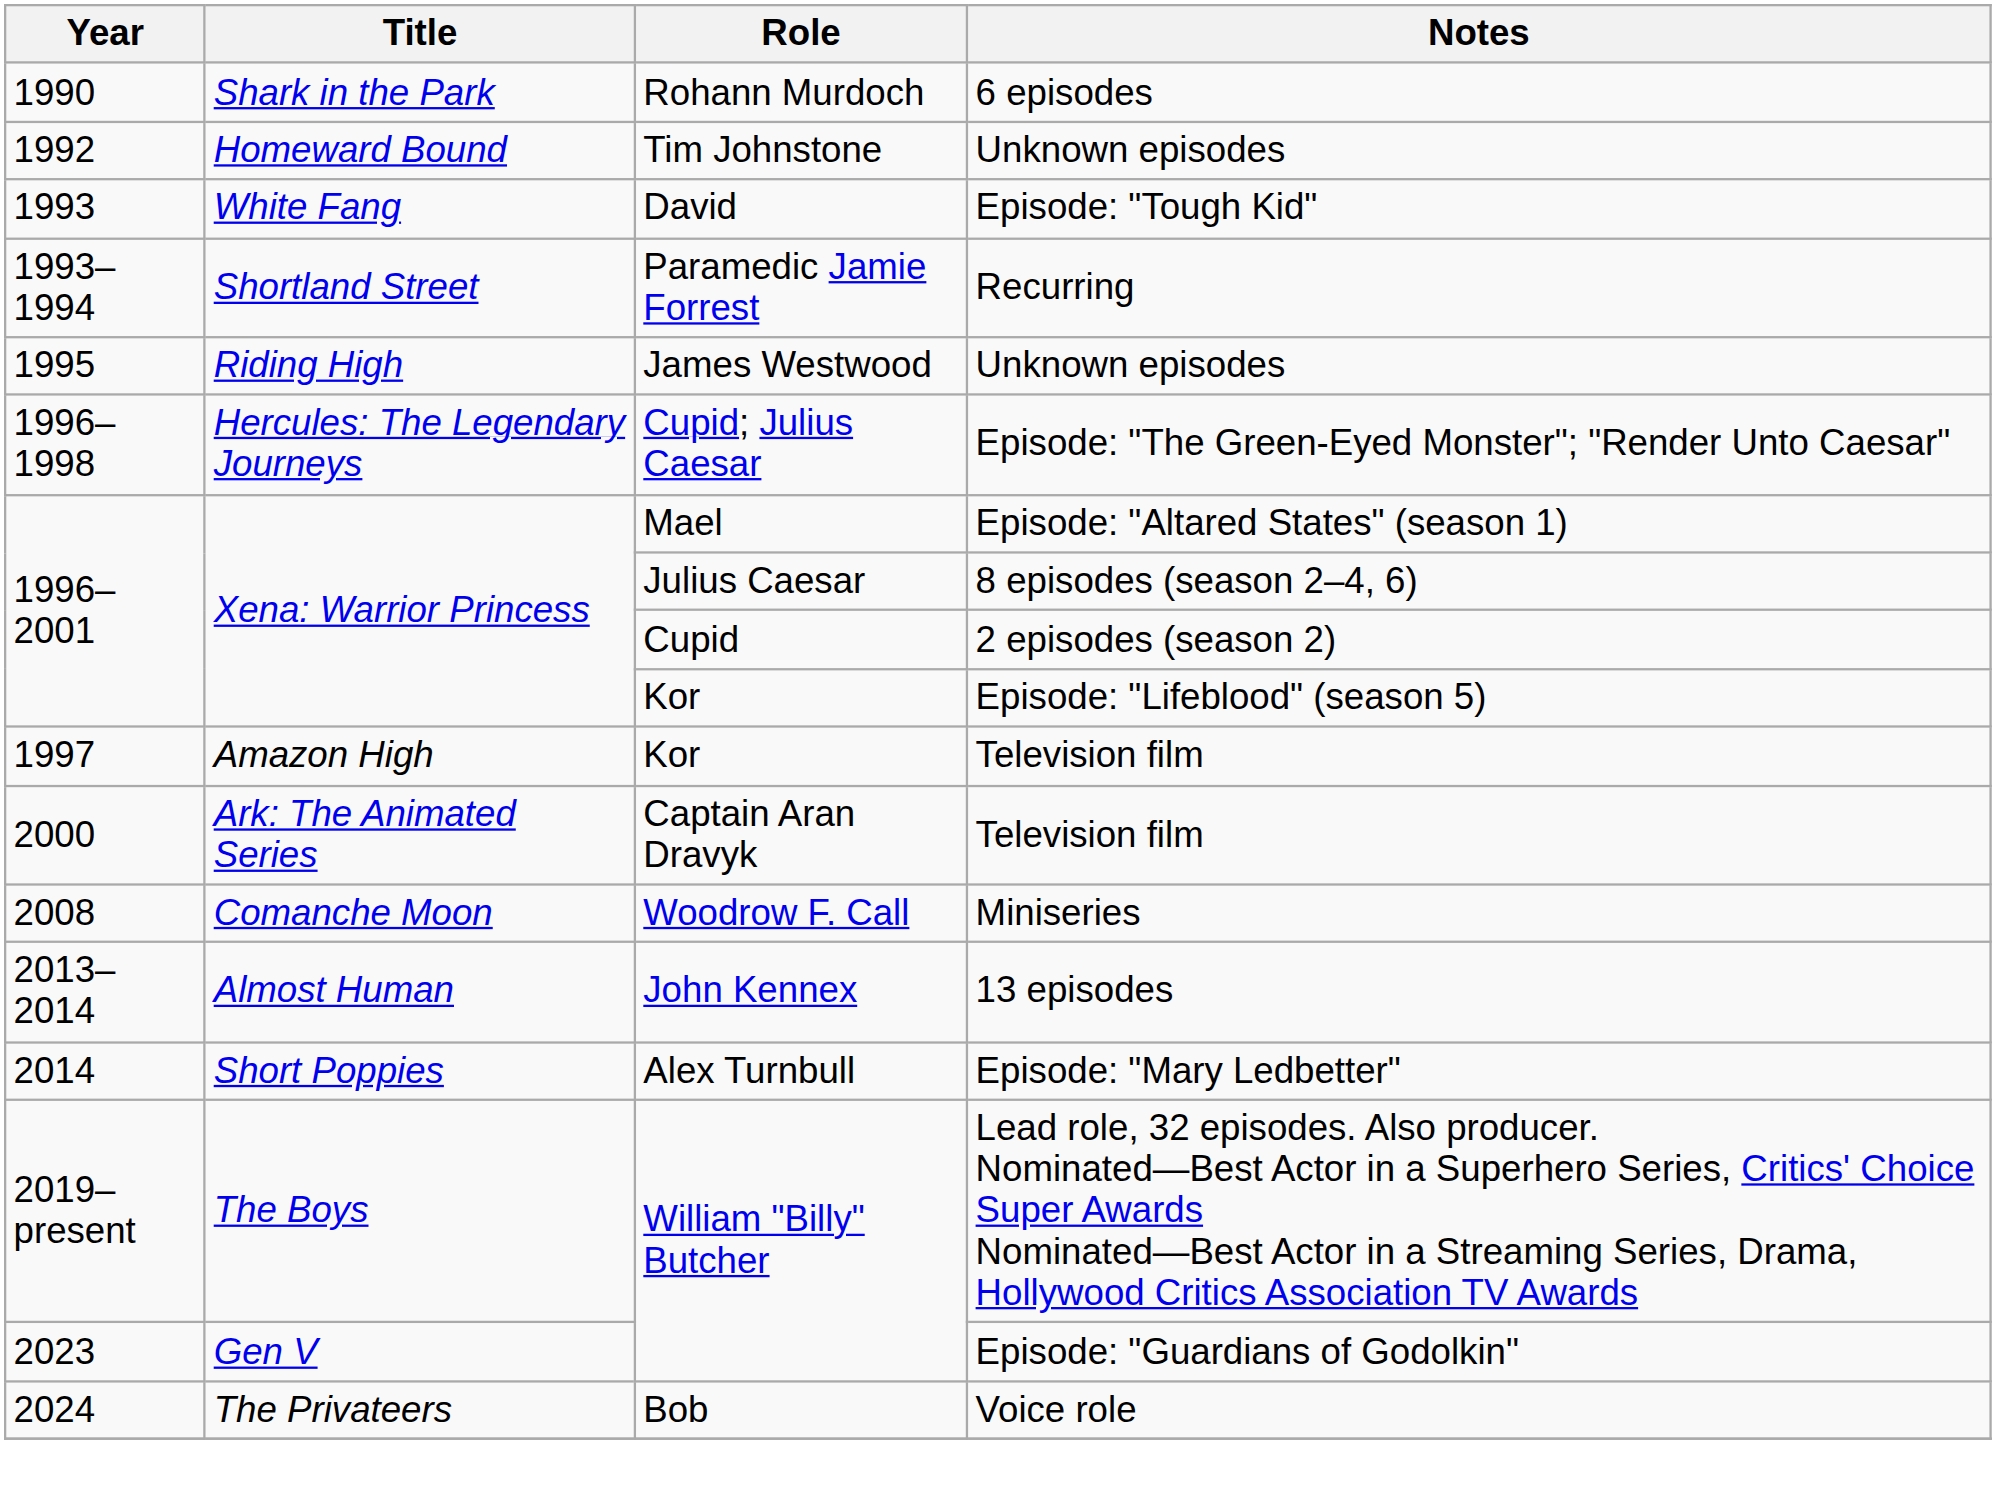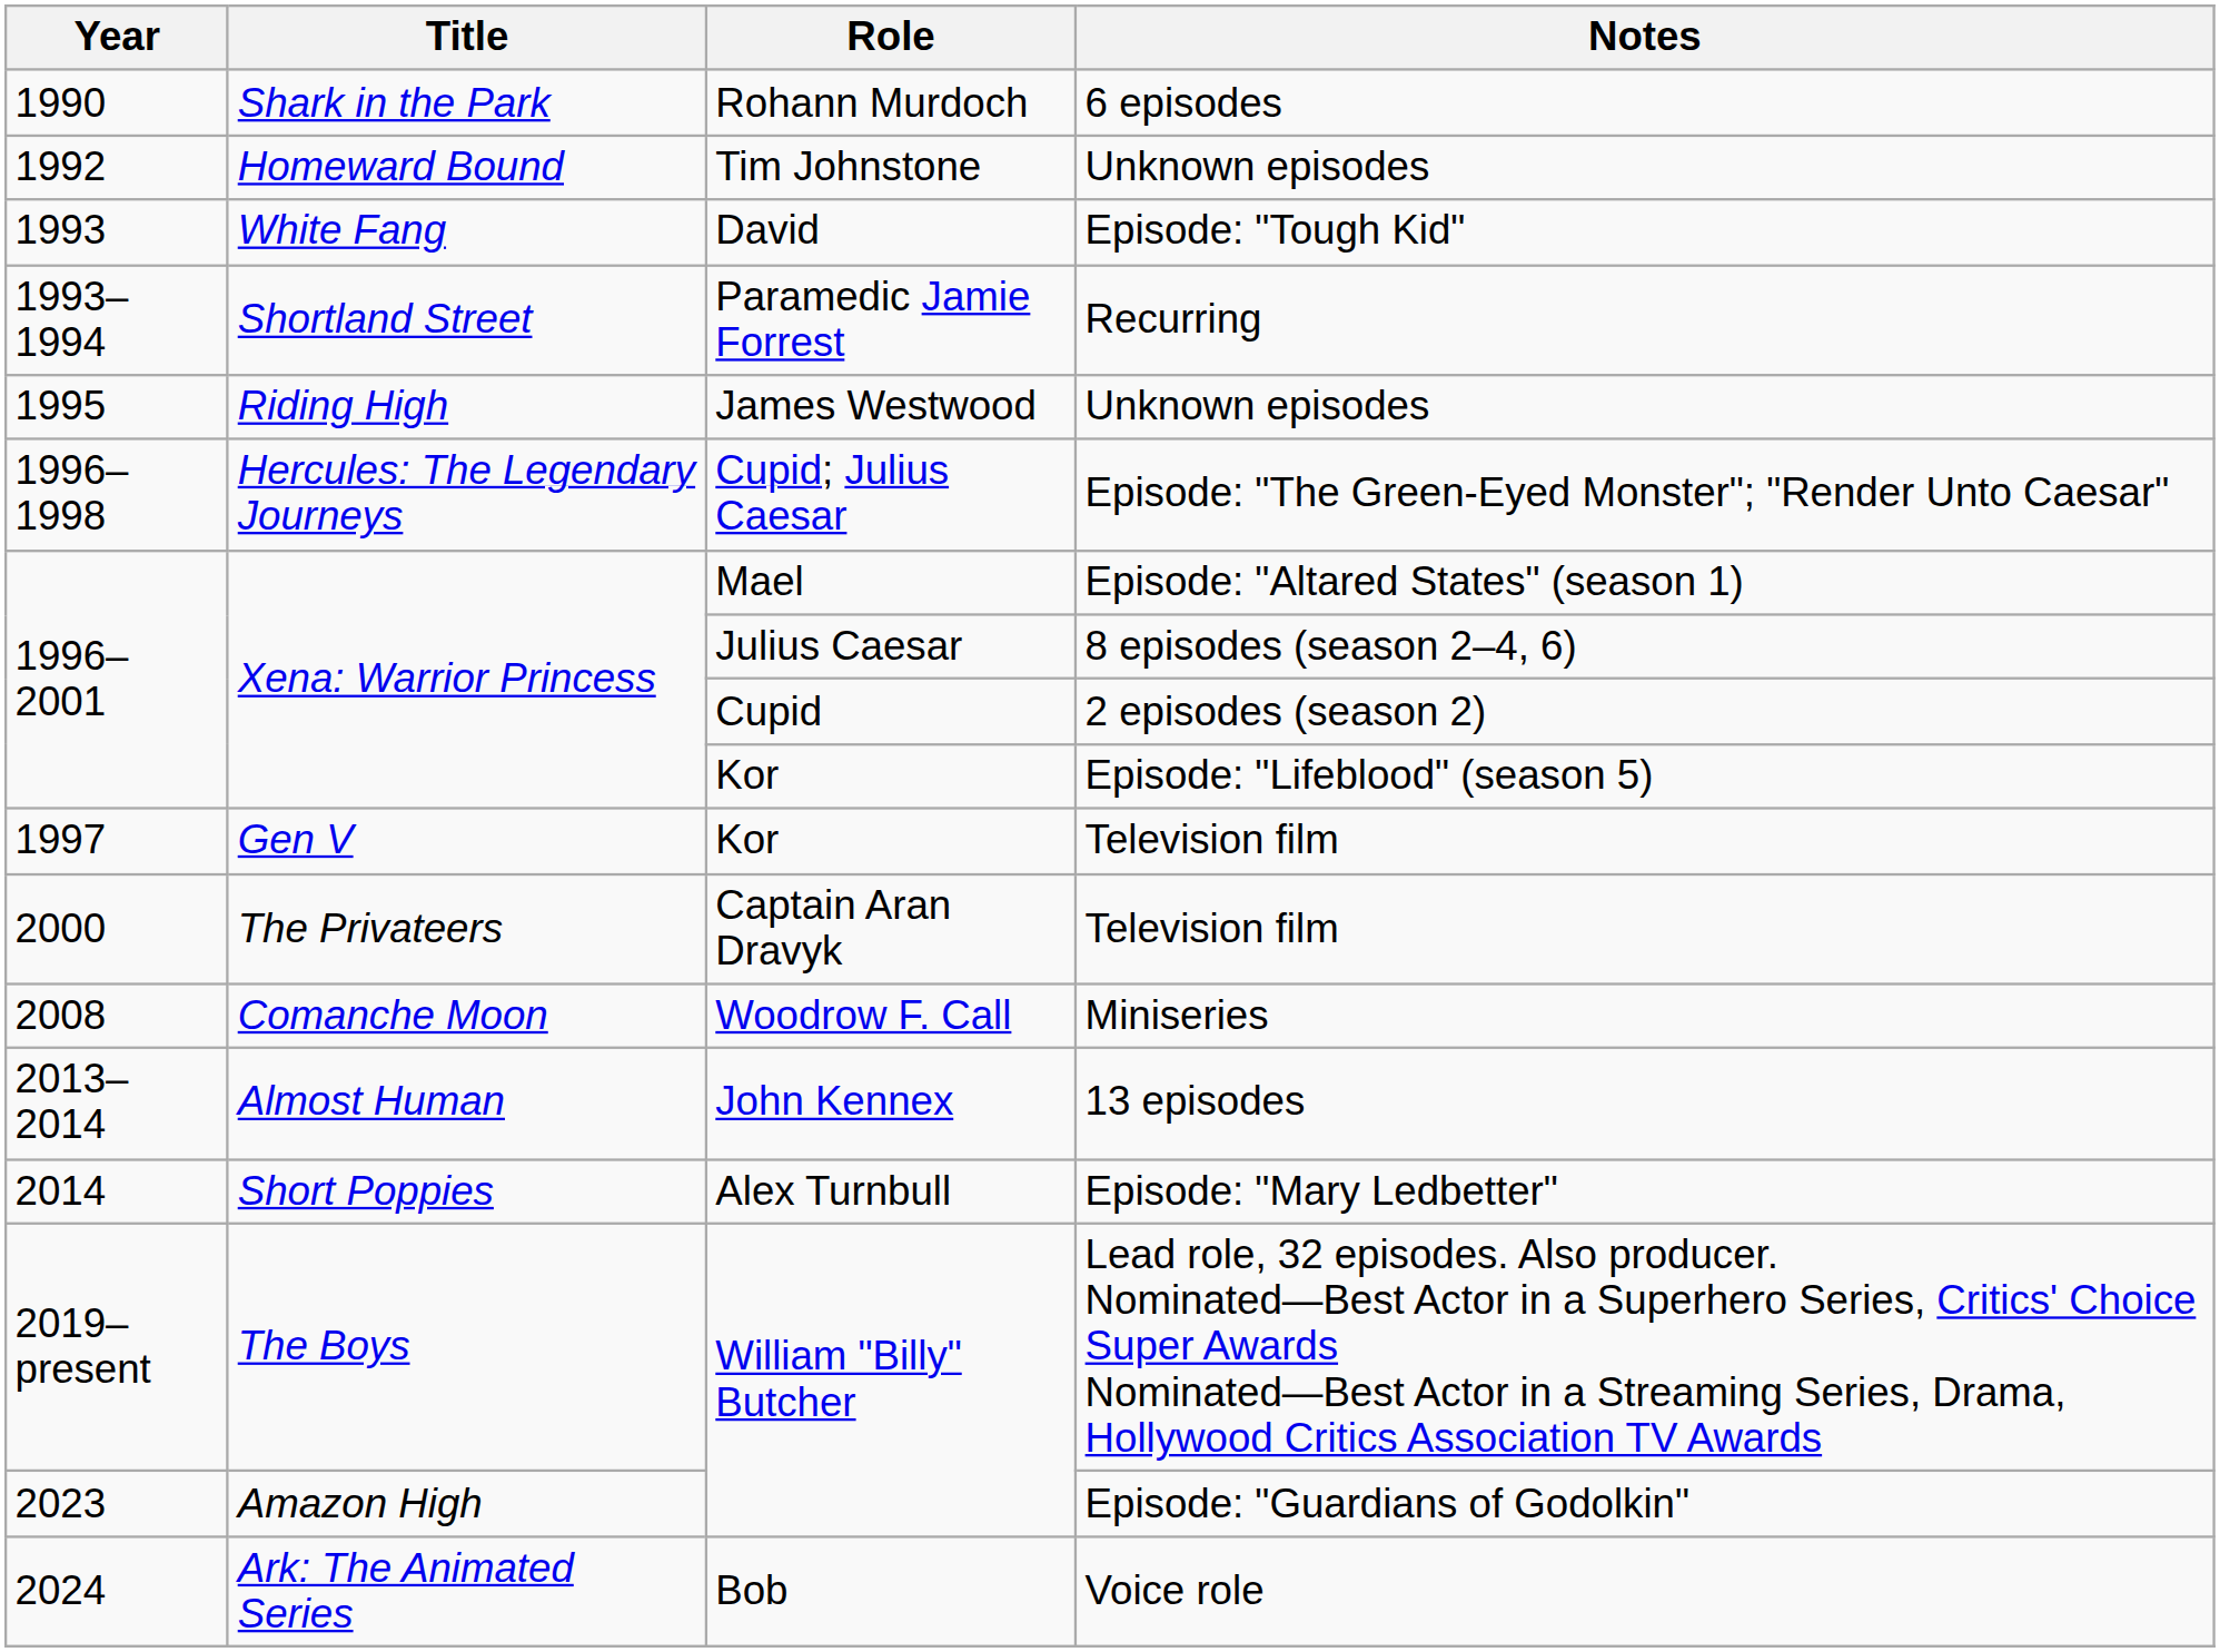 <table class="wikitable sortable">
 <tr>
 <th>Year</th>
 <th>Title</th>
 <th>Role</th>
 <th>Notes</th>
 </tr>
 <tr>
 <td>1990</td>
 <td><em><a href='#'>Shark in the Park</a></em></td>
 <td>Rohann Murdoch</td>
 <td>6 episodes</td>
 </tr>
 <tr>
 <td>1992</td>
 <td><em><a href='#'>Homeward Bound</a></em></td>
 <td>Tim Johnstone</td>
 <td>Unknown episodes</td>
 </tr>
 <tr>
 <td>1993</td>
 <td><em><a href='#'>White Fang</a></em></td>
 <td>David</td>
 <td>Episode: "Tough Kid"</td>
 </tr>
 <tr>
 <td>1993–1994</td>
 <td><em><a href='#'>Shortland Street</a></em></td>
 <td>Paramedic <a href='#'>Jamie Forrest</a></td>
 <td>Recurring</td>
 </tr>
 <tr>
 <td>1995</td>
 <td><em><a href='#'>Riding High</a></em></td>
 <td>James Westwood</td>
 <td>Unknown episodes</td>
 </tr>
 <tr>
 <td>1996–1998</td>
 <td><em><a href='#'>Hercules: The Legendary Journeys</a></em></td>
 <td><a href='#'>Cupid</a>; <a href='#'>Julius Caesar</a></td>
 <td>Episode: "The Green-Eyed Monster"; "Render Unto Caesar"</td>
 </tr>
 <tr>
 <td rowspan=4>1996–2001</td>
 <td rowspan=4><em><a href='#'>Xena: Warrior Princess</a></em></td>
 <td>Mael</td>
 <td>Episode: "Altared States" (season 1)</td>
 </tr>
 <tr>
 <td>Julius Caesar</td>
 <td>8 episodes (season 2–4, 6)</td>
 </tr>
 <tr>
 <td>Cupid</td>
 <td>2 episodes (season 2)</td>
 </tr>
 <tr>
 <td>Kor</td>
 <td>Episode: "Lifeblood" (season 5)</td>
 </tr>
 <tr>
 <td>1997</td>
-<td><em>Amazon High</em></td>
+<td><em><a href='#'>Gen V</a></em></td>
 <td>Kor</td>
 <td>Television film</td>
 </tr>
 <tr>
 <td>2000</td>
-<td><em><a href='#'>Ark: The Animated Series</a></em></td>
+<td><em>The Privateers</em></td>
 <td>Captain Aran Dravyk</td>
 <td>Television film</td>
 </tr>
 <tr>
 <td>2008</td>
 <td><em><a href='#'>Comanche Moon</a></em></td>
 <td><a href='#'>Woodrow F. Call</a></td>
 <td>Miniseries</td>
 </tr>
 <tr>
 <td>2013–2014</td>
 <td><em><a href='#'>Almost Human</a></em></td>
 <td><a href='#'>John Kennex</a></td>
 <td>13 episodes</td>
 </tr>
 <tr>
 <td>2014</td>
 <td><em><a href='#'>Short Poppies</a></em></td>
 <td>Alex Turnbull</td>
 <td>Episode: "Mary Ledbetter"</td>
 </tr>
 <tr>
 <td>2019–present</td>
 <td><em><a href='#'>The Boys</a></em></td>
 <td rowspan=2><a href='#'>William "Billy" Butcher</a></td>
 <td>Lead role, 32 episodes. Also producer.<br>Nominated—Best Actor in a Superhero Series, <a href='#'>Critics' Choice Super Awards</a><br>Nominated—Best Actor in a Streaming Series, Drama, <a href='#'>Hollywood Critics Association TV Awards</a></td>
 </tr>
 <tr>
 <td>2023</td>
-<td><em><a href='#'>Gen V</a></em></td>
+<td><em>Amazon High</em></td>
 <td>Episode: "Guardians of Godolkin"</td>
 </tr>
 <tr>
 <td>2024</td>
-<td><em>The Privateers</em></td>
+<td><em><a href='#'>Ark: The Animated Series</a></em></td>
 <td>Bob</td>
 <td>Voice role</td>
 </tr>
 <tr>
 </tr>
 </table>
